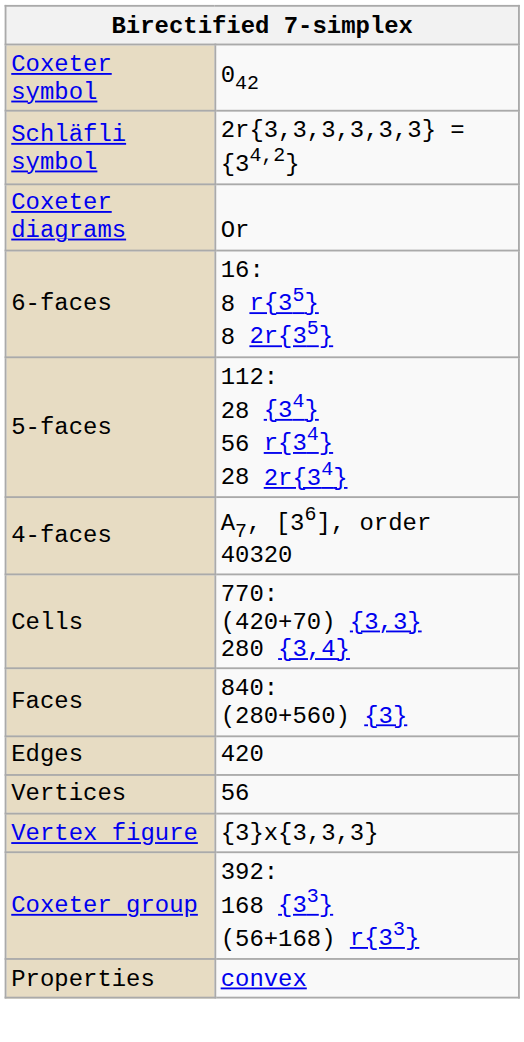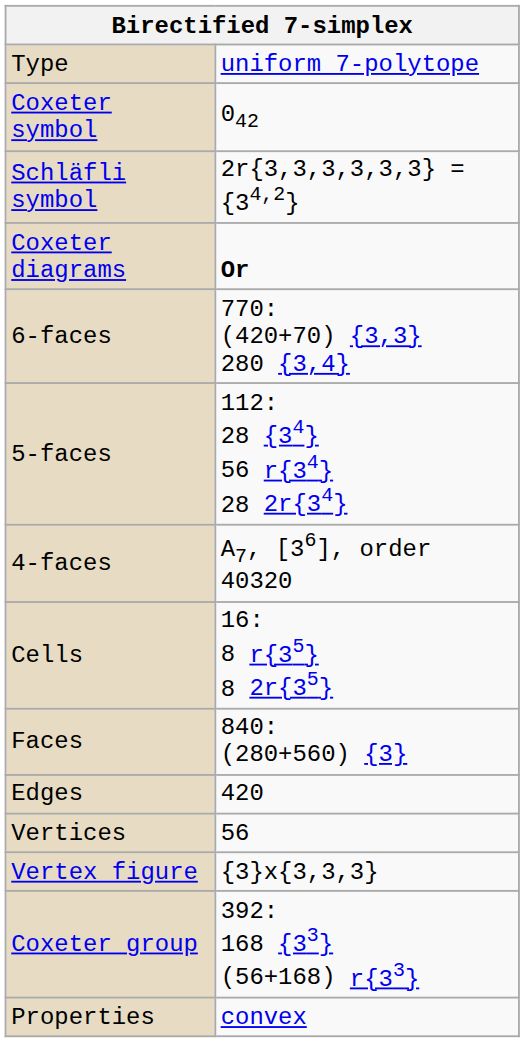 <table class="wikitable" align="right" style="margin-left:10px" width="280">
 <tr>
 <th bgcolor=#e7dcc3 colspan=2>Birectified 7-simplex</th>
+</tr>
+<tr>
+<td bgcolor=#e7dcc3>Type</td>
+<td><a href='#'>uniform 7-polytope</a></td>
 </tr>
 <tr>
 <td bgcolor=#e7dcc3><a href='#'>Coxeter symbol</a></td>
 <td>0<sub>42</sub></td>
 </tr>
 <tr>
 <td bgcolor=#e7dcc3><a href='#'>Schläfli symbol</a></td>
 <td>2r{3,3,3,3,3,3} = {3<sup>4,2</sup>}<br></td>
 </tr>
 <tr>
 <td bgcolor=#e7dcc3><a href='#'>Coxeter diagrams</a></td>
-<td><br>Or </td>
+<td><strong><br>Or </strong></td>
 </tr>
 <tr>
 <td bgcolor=#e7dcc3>6-faces</td>
-<td>16:<br>8 <a href='#'>r{3<sup>5</sup>}</a> <br>8 <a href='#'>2r{3<sup>5</sup>}</a> </td>
+<td>770:<br>(420+70) <a href='#'>{3,3}</a> <br>280 <a href='#'>{3,4}</a> </td>
 </tr>
 <tr>
 <td bgcolor=#e7dcc3>5-faces</td>
 <td>112:<br>28 <a href='#'>{3<sup>4</sup>}</a> <br>56 <a href='#'>r{3<sup>4</sup>}</a> <br>28 <a href='#'>2r{3<sup>4</sup>}</a> </td>
 </tr>
 <tr>
 <td bgcolor=#e7dcc3>4-faces</td>
 <td>A<sub>7</sub>, [3<sup>6</sup>], order 40320</td>
 </tr>
 <tr>
 <td bgcolor=#e7dcc3>Cells</td>
-<td>770:<br>(420+70) <a href='#'>{3,3}</a> <br>280 <a href='#'>{3,4}</a> </td>
+<td>16:<br>8 <a href='#'>r{3<sup>5</sup>}</a> <br>8 <a href='#'>2r{3<sup>5</sup>}</a> </td>
 </tr>
 <tr>
 <td bgcolor=#e7dcc3>Faces</td>
 <td>840:<br>(280+560) <a href='#'>{3}</a></td>
 </tr>
 <tr>
 <td bgcolor=#e7dcc3>Edges</td>
 <td>420</td>
 </tr>
 <tr>
 <td bgcolor=#e7dcc3>Vertices</td>
 <td>56</td>
 </tr>
 <tr>
 <td bgcolor=#e7dcc3><a href='#'>Vertex figure</a></td>
 <td>{3}x{3,3,3}</td>
 </tr>
 <tr>
 <td bgcolor=#e7dcc3><a href='#'>Coxeter group</a></td>
 <td>392:<br>168 <a href='#'>{3<sup>3</sup>}</a> <br>(56+168) <a href='#'>r{3<sup>3</sup>}</a> </td>
 </tr>
 <tr>
 <td bgcolor=#e7dcc3>Properties</td>
 <td><a href='#'>convex</a></td>
 </tr>
 </table>
